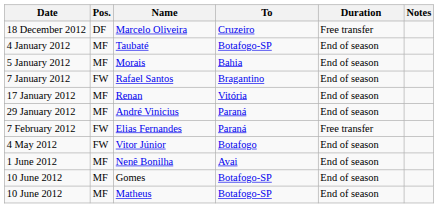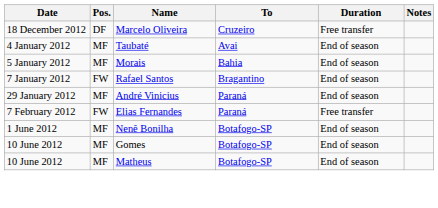 <table class="wikitable" style="float:left; margin-right:1em;">
 <tr>
 <th width=125>Date</th>
 <th>Pos.</th>
 <th width=150>Name</th>
 <th width=150>To</th>
 <th width=125>Duration</th>
 <th>Notes</th>
 </tr>
 <tr>
 <td>18 December 2012</td>
 <td>DF</td>
 <td><a href='#'>Marcelo Oliveira</a></td>
 <td><a href='#'>Cruzeiro</a></td>
 <td>Free transfer</td>
 <td align=center></td>
 </tr>
 <tr>
 <td>4 January 2012</td>
 <td>MF</td>
 <td><a href='#'>Taubaté</a></td>
-<td><a href='#'>Botafogo-SP</a></td>
+<td><a href='#'>Avai</a></td>
 <td>End of season</td>
 <td align=center></td>
 </tr>
 <tr>
 <td>5 January 2012</td>
 <td>MF</td>
 <td><a href='#'>Morais</a></td>
 <td><a href='#'>Bahia</a></td>
 <td>End of season</td>
 <td align=center></td>
 </tr>
 <tr>
 <td>7 January 2012</td>
 <td>FW</td>
 <td><a href='#'>Rafael Santos</a></td>
 <td><a href='#'>Bragantino</a></td>
 <td>End of season</td>
 <td align=center></td>
 </tr>
 <tr>
-<td>17 January 2012</td>
-<td>MF</td>
-<td><a href='#'>Renan</a></td>
-<td><a href='#'>Vitória</a></td>
-<td>End of season</td>
-<td align=center></td>
-</tr>
-<tr>
 <td>29 January 2012</td>
 <td>MF</td>
 <td><a href='#'>André Vinicius</a></td>
 <td><a href='#'>Paraná</a></td>
 <td>End of season</td>
 <td align=center></td>
 </tr>
 <tr>
 <td>7 February 2012</td>
 <td>FW</td>
 <td><a href='#'>Elias Fernandes</a></td>
 <td><a href='#'>Paraná</a></td>
 <td>Free transfer</td>
 <td align=center></td>
 </tr>
 <tr>
-<td>4 May 2012</td>
-<td>FW</td>
-<td><a href='#'>Vitor Júnior</a></td>
-<td><a href='#'>Botafogo</a></td>
-<td>End of season</td>
-<td align=center></td>
-</tr>
-<tr>
 <td>1 June 2012</td>
 <td>MF</td>
 <td><a href='#'>Nenê Bonilha</a></td>
-<td><a href='#'>Avai</a></td>
+<td><a href='#'>Botafogo-SP</a></td>
 <td>End of season</td>
 <td align=center></td>
 </tr>
 <tr>
 <td>10 June 2012</td>
 <td>MF</td>
 <td>Gomes</td>
 <td><a href='#'>Botafogo-SP</a></td>
 <td>End of season</td>
 <td align=center></td>
 </tr>
 <tr>
 <td>10 June 2012</td>
 <td>MF</td>
 <td><a href='#'>Matheus</a></td>
 <td><a href='#'>Botafogo-SP</a></td>
 <td>End of season</td>
 <td align=center></td>
 </tr>
 </table>
